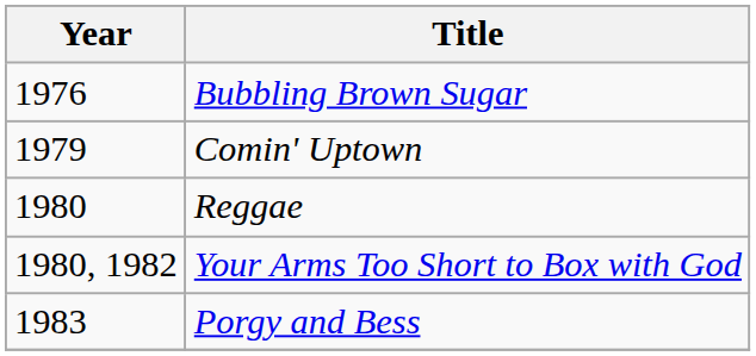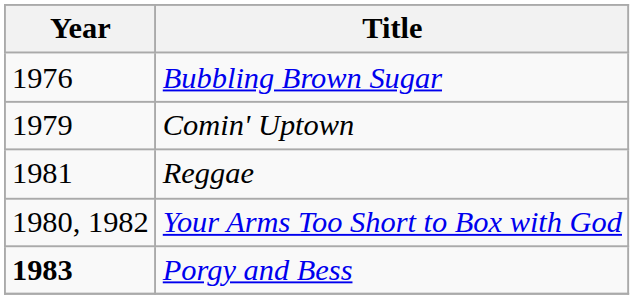 <table class="wikitable">
 <tr>
 <th>Year</th>
 <th>Title</th>
 </tr>
 <tr>
 <td>1976</td>
 <td><em><a href='#'>Bubbling Brown Sugar</a></em></td>
 </tr>
 <tr>
 <td>1979</td>
 <td><em>Comin' Uptown</em></td>
 </tr>
 <tr>
-<td>1980</td>
+<td>1981</td>
 <td><em>Reggae</em></td>
 </tr>
 <tr>
 <td>1980, 1982</td>
 <td><em><a href='#'>Your Arms Too Short to Box with God</a></em></td>
 </tr>
 <tr>
-<td>1983</td>
+<td><strong>1983</strong></td>
 <td><em><a href='#'>Porgy and Bess</a></em></td>
 </tr>
 <tr>
 </tr>
 </table>
